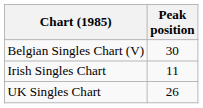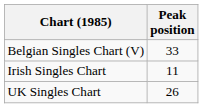 <table class="wikitable sortable">
 <tr>
 <th>Chart (1985)</th>
 <th>Peak<br>position</th>
 </tr>
 <tr>
 <td>Belgian Singles Chart (V)</td>
-<td style="text-align:center;">30</td>
+<td style="text-align:center;">33</td>
 </tr>
 <tr>
 <td>Irish Singles Chart</td>
 <td style="text-align:center;">11</td>
 </tr>
 <tr>
 <td>UK Singles Chart</td>
 <td style="text-align:center;">26</td>
 </tr>
 </table>
